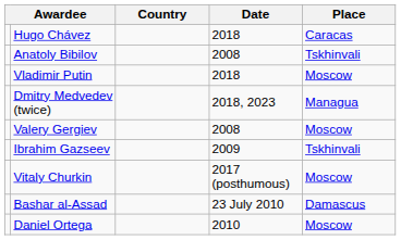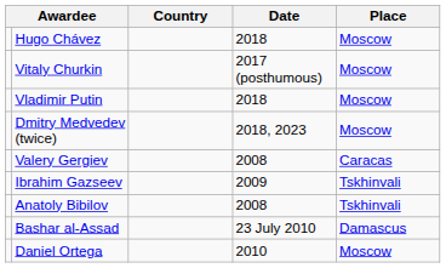 <table class="wikitable" style="text-align:left;">
 <tr>
 <th colspan="2">Awardee</th>
 <th style="width:110px;">Country</th>
 <th style="width:110px;">Date</th>
 <th style="width:110px;">Place</th>
 </tr>
 <tr>
 <td></td>
 <td><a href='#'>Hugo Chávez</a></td>
 <td></td>
 <td>2018</td>
-<td><a href='#'>Caracas</a></td>
+<td><a href='#'>Moscow</a></td>
 </tr>
 <tr>
 <td></td>
-<td><a href='#'>Anatoly Bibilov</a></td>
+<td><a href='#'>Vitaly Churkin</a></td>
 <td></td>
-<td>2008</td>
-<td><a href='#'>Tskhinvali</a></td>
+<td>2017 (posthumous)</td>
+<td><a href='#'>Moscow</a></td>
 </tr>
 <tr>
 <td></td>
 <td><a href='#'>Vladimir Putin</a></td>
 <td></td>
 <td>2018</td>
 <td><a href='#'>Moscow</a></td>
 </tr>
 <tr>
 <td></td>
 <td><a href='#'>Dmitry Medvedev</a><br>(twice)</td>
 <td></td>
 <td>2018, 2023</td>
-<td><a href='#'>Managua</a></td>
+<td><a href='#'>Moscow</a></td>
 </tr>
 <tr>
 <td></td>
 <td><a href='#'>Valery Gergiev</a></td>
 <td></td>
 <td>2008</td>
-<td><a href='#'>Moscow</a></td>
+<td><a href='#'>Caracas</a></td>
 </tr>
 <tr>
 <td></td>
 <td><a href='#'>Ibrahim Gazseev</a></td>
 <td></td>
 <td>2009</td>
 <td><a href='#'>Tskhinvali</a></td>
 </tr>
 <tr>
 <td></td>
-<td><a href='#'>Vitaly Churkin</a></td>
+<td><a href='#'>Anatoly Bibilov</a></td>
 <td></td>
-<td>2017 (posthumous)</td>
-<td><a href='#'>Moscow</a></td>
+<td>2008</td>
+<td><a href='#'>Tskhinvali</a></td>
 </tr>
 <tr>
 <td></td>
 <td><a href='#'>Bashar al-Assad</a></td>
 <td></td>
 <td>23 July 2010</td>
 <td><a href='#'>Damascus</a></td>
 </tr>
 <tr>
 <td></td>
 <td><a href='#'>Daniel Ortega</a></td>
 <td></td>
 <td>2010</td>
 <td><a href='#'>Moscow</a></td>
 </tr>
 </table>
